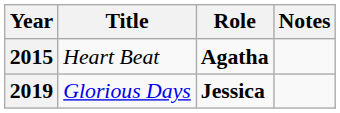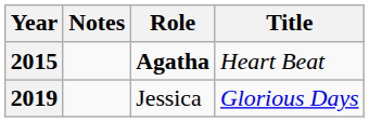 <table class="wikitable plainrowheaders sortable">
 <tr>
 <th scope="col">Year</th>
+<th scope="col" class="unsortable">Notes</th>
+<th scope="col">Role</th>
 <th scope="col">Title</th>
-<th scope="col">Role</th>
-<th scope="col" class="unsortable">Notes</th>
 </tr>
 <tr>
 <th scope="row">2015</th>
+<td></td>
+<td><strong>Agatha</strong></td>
 <td><em>Heart Beat</em></td>
-<td><strong>Agatha</strong></td>
-<td></td>
 </tr>
 <tr>
 <th scope="row">2019</th>
+<td></td>
+<td>Jessica</td>
 <td><em><a href='#'>Glorious Days</a></em></td>
-<td><strong>Jessica</strong></td>
-<td></td>
 </tr>
 </table>
